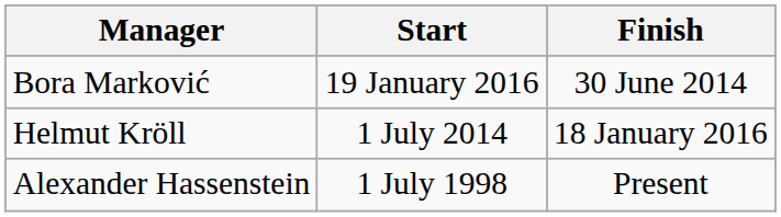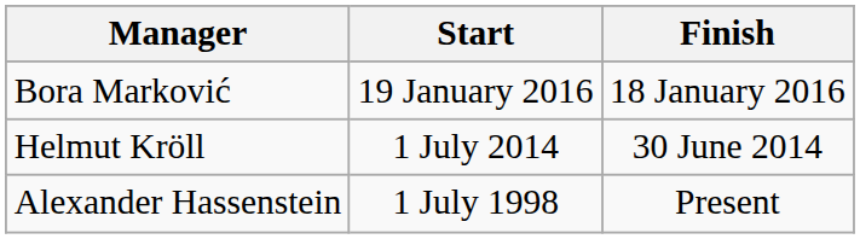 <table class="wikitable">
 <tr>
 <th>Manager</th>
 <th>Start</th>
 <th>Finish</th>
 </tr>
 <tr align="center">
 <td align="left">Bora Marković</td>
 <td>19 January 2016</td>
-<td>30 June 2014</td>
+<td>18 January 2016</td>
 </tr>
 <tr align="center">
 <td align="left">Helmut Kröll</td>
 <td>1 July 2014</td>
-<td>18 January 2016</td>
+<td>30 June 2014</td>
 </tr>
 <tr align="center">
 <td align="left">Alexander Hassenstein</td>
 <td>1 July 1998</td>
 <td>Present</td>
 </tr>
 </table>
